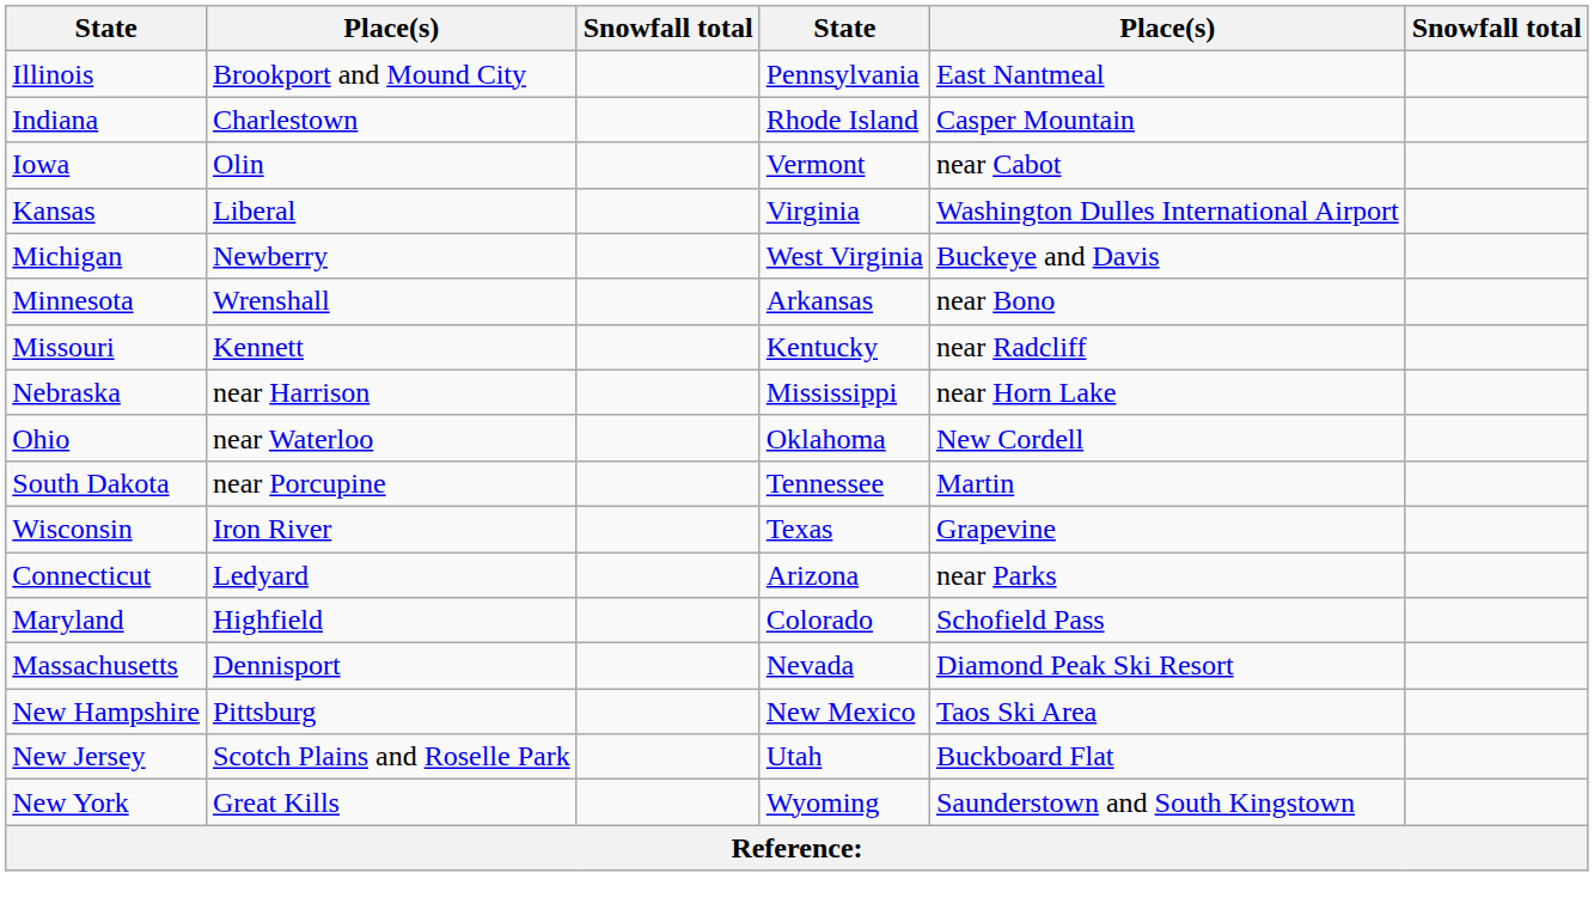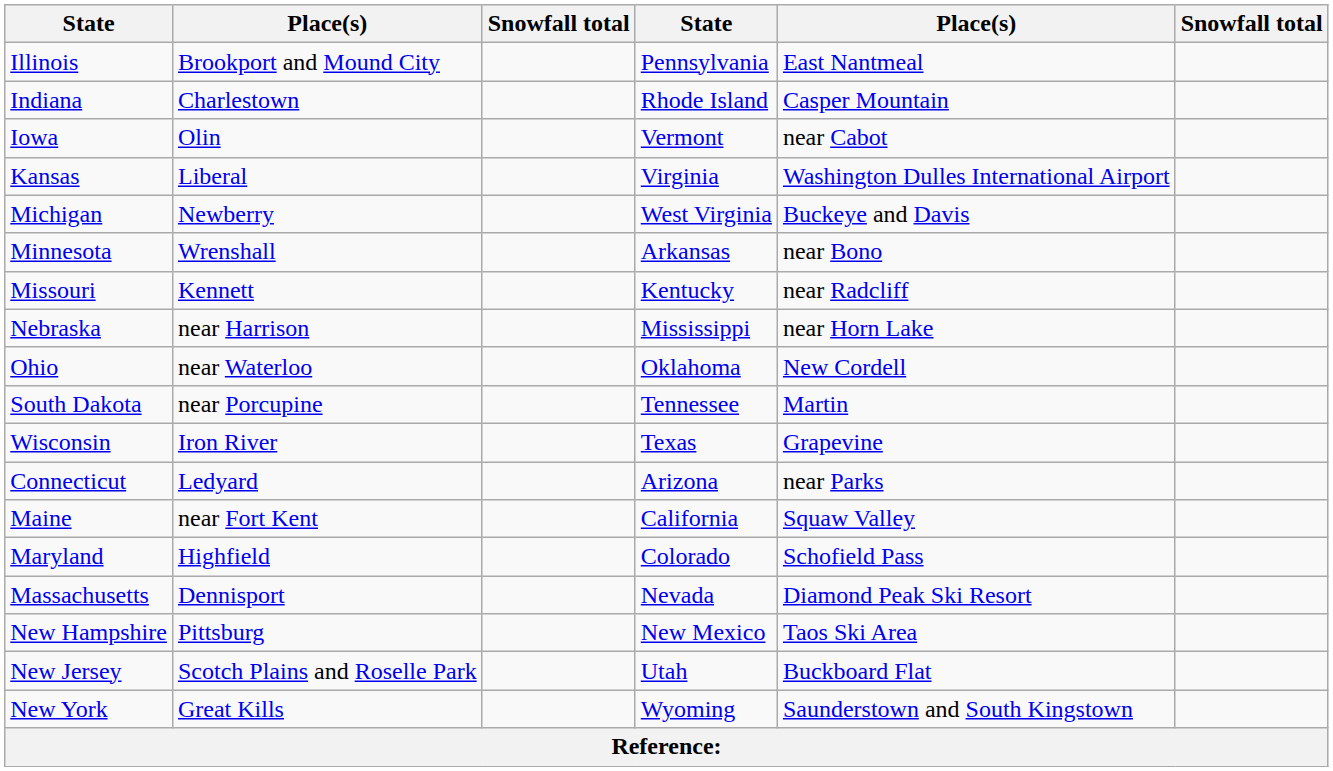 <table class="wikitable">
 <tr>
 <th>State</th>
 <th>Place(s)</th>
 <th>Snowfall total</th>
 <th>State</th>
 <th>Place(s)</th>
 <th>Snowfall total</th>
 </tr>
 <tr>
 <td><a href='#'>Illinois</a></td>
 <td><a href='#'>Brookport</a> and <a href='#'>Mound City</a></td>
 <td></td>
 <td><a href='#'>Pennsylvania</a></td>
 <td><a href='#'>East Nantmeal</a></td>
 <td></td>
 </tr>
 <tr>
 <td><a href='#'>Indiana</a></td>
 <td><a href='#'>Charlestown</a></td>
 <td></td>
 <td><a href='#'>Rhode Island</a></td>
 <td><a href='#'>Casper Mountain</a></td>
 <td></td>
 </tr>
 <tr>
 <td><a href='#'>Iowa</a></td>
 <td><a href='#'>Olin</a></td>
 <td></td>
 <td><a href='#'>Vermont</a></td>
 <td>near <a href='#'>Cabot</a></td>
 <td></td>
 </tr>
 <tr>
 <td><a href='#'>Kansas</a></td>
 <td><a href='#'>Liberal</a></td>
 <td></td>
 <td><a href='#'>Virginia</a></td>
 <td><a href='#'>Washington Dulles International Airport</a></td>
 <td></td>
 </tr>
 <tr>
 <td><a href='#'>Michigan</a></td>
 <td><a href='#'>Newberry</a></td>
 <td></td>
 <td><a href='#'>West Virginia</a></td>
 <td><a href='#'>Buckeye</a> and <a href='#'>Davis</a></td>
 <td></td>
 </tr>
 <tr>
 <td><a href='#'>Minnesota</a></td>
 <td><a href='#'>Wrenshall</a></td>
 <td></td>
 <td><a href='#'>Arkansas</a></td>
 <td>near <a href='#'>Bono</a></td>
 <td></td>
 </tr>
 <tr>
 <td><a href='#'>Missouri</a></td>
 <td><a href='#'>Kennett</a></td>
 <td></td>
 <td><a href='#'>Kentucky</a></td>
 <td>near <a href='#'>Radcliff</a></td>
 <td></td>
 </tr>
 <tr>
 <td><a href='#'>Nebraska</a></td>
 <td>near <a href='#'>Harrison</a></td>
 <td></td>
 <td><a href='#'>Mississippi</a></td>
 <td>near <a href='#'>Horn Lake</a></td>
 <td></td>
 </tr>
 <tr>
 <td><a href='#'>Ohio</a></td>
 <td>near <a href='#'>Waterloo</a></td>
 <td></td>
 <td><a href='#'>Oklahoma</a></td>
 <td><a href='#'>New Cordell</a></td>
 <td></td>
 </tr>
 <tr>
 <td><a href='#'>South Dakota</a></td>
 <td>near <a href='#'>Porcupine</a></td>
 <td></td>
 <td><a href='#'>Tennessee</a></td>
 <td><a href='#'>Martin</a></td>
 <td></td>
 </tr>
 <tr>
 <td><a href='#'>Wisconsin</a></td>
 <td><a href='#'>Iron River</a></td>
 <td></td>
 <td><a href='#'>Texas</a></td>
 <td><a href='#'>Grapevine</a></td>
 <td></td>
 </tr>
 <tr>
 <td><a href='#'>Connecticut</a></td>
 <td><a href='#'>Ledyard</a></td>
 <td></td>
 <td><a href='#'>Arizona</a></td>
 <td>near <a href='#'>Parks</a></td>
 <td></td>
 </tr>
 <tr>
+<td><a href='#'>Maine</a></td>
+<td>near <a href='#'>Fort Kent</a></td>
+<td></td>
+<td><a href='#'>California</a></td>
+<td><a href='#'>Squaw Valley</a></td>
+<td></td>
+</tr>
+<tr>
 <td><a href='#'>Maryland</a></td>
 <td><a href='#'>Highfield</a></td>
 <td></td>
 <td><a href='#'>Colorado</a></td>
 <td><a href='#'>Schofield Pass</a></td>
 <td></td>
 </tr>
 <tr>
 <td><a href='#'>Massachusetts</a></td>
 <td><a href='#'>Dennisport</a></td>
 <td></td>
 <td><a href='#'>Nevada</a></td>
 <td><a href='#'>Diamond Peak Ski Resort</a></td>
 <td></td>
 </tr>
 <tr>
 <td><a href='#'>New Hampshire</a></td>
 <td><a href='#'>Pittsburg</a></td>
 <td></td>
 <td><a href='#'>New Mexico</a></td>
 <td><a href='#'>Taos Ski Area</a></td>
 <td></td>
 </tr>
 <tr>
 <td><a href='#'>New Jersey</a></td>
 <td><a href='#'>Scotch Plains</a> and <a href='#'>Roselle Park</a></td>
 <td></td>
 <td><a href='#'>Utah</a></td>
 <td><a href='#'>Buckboard Flat</a></td>
 <td></td>
 </tr>
 <tr>
 <td><a href='#'>New York</a></td>
 <td><a href='#'>Great Kills</a></td>
 <td></td>
 <td><a href='#'>Wyoming</a></td>
 <td><a href='#'>Saunderstown</a> and <a href='#'>South Kingstown</a></td>
 <td></td>
 </tr>
 <tr>
 <th colspan=6>Reference:</th>
 </tr>
 </table>
